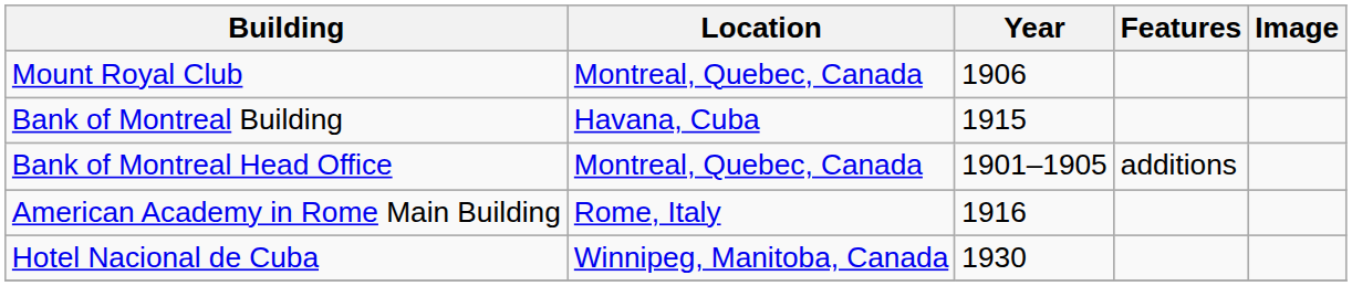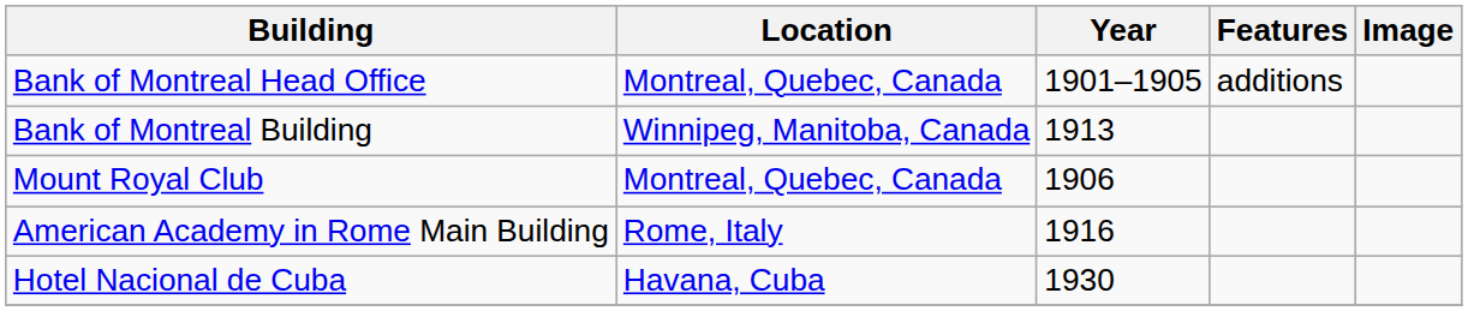 <table class="wikitable sortable" border="1">
 <tr>
 <th>Building</th>
 <th>Location</th>
 <th>Year</th>
 <th>Features</th>
 <th>Image</th>
 </tr>
 <tr>
+<td><a href='#'>Bank of Montreal Head Office</a></td>
+<td><a href='#'>Montreal, Quebec, Canada</a></td>
+<td>1901–1905</td>
+<td>additions</td>
+<td></td>
+</tr>
+<tr>
+<td><a href='#'>Bank of Montreal</a> Building</td>
+<td><a href='#'>Winnipeg, Manitoba, Canada</a></td>
+<td>1913</td>
+<td></td>
+<td></td>
+</tr>
+<tr>
 <td><a href='#'>Mount Royal Club</a></td>
 <td><a href='#'>Montreal, Quebec, Canada</a></td>
 <td>1906</td>
 <td></td>
-<td></td>
-</tr>
-<tr>
-<td><a href='#'>Bank of Montreal</a> Building</td>
-<td><a href='#'>Havana, Cuba</a></td>
-<td>1915</td>
-<td></td>
-<td></td>
-</tr>
-<tr>
-<td><a href='#'>Bank of Montreal Head Office</a></td>
-<td><a href='#'>Montreal, Quebec, Canada</a></td>
-<td>1901–1905</td>
-<td>additions</td>
 <td></td>
 </tr>
 <tr>
 <td><a href='#'>American Academy in Rome</a> Main Building</td>
 <td><a href='#'>Rome, Italy</a></td>
 <td>1916</td>
 <td></td>
 <td></td>
 </tr>
 <tr>
 <td><a href='#'>Hotel Nacional de Cuba</a></td>
-<td><a href='#'>Winnipeg, Manitoba, Canada</a></td>
+<td><a href='#'>Havana, Cuba</a></td>
 <td>1930</td>
 <td></td>
 <td></td>
 </tr>
 <tr>
 </tr>
 </table>
